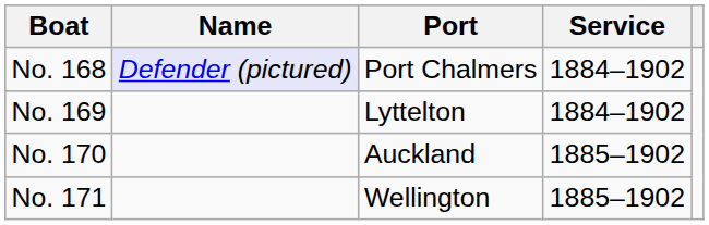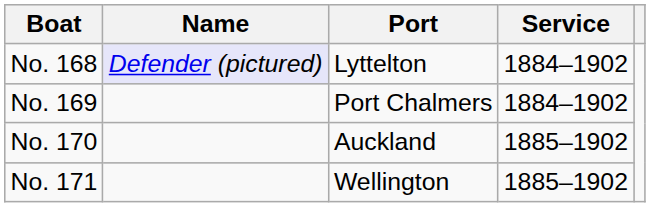 <table class="wikitable">
 <tr>
 <th>Boat</th>
 <th>Name</th>
 <th>Port</th>
 <th>Service</th>
 <th></th>
 </tr>
 <tr>
 <td>No. 168</td>
 <td style="background: lavender;"><a href='#'><em>Defender</em></a> <em>(pictured)</em></td>
-<td>Port Chalmers</td>
+<td>Lyttelton</td>
 <td>1884–1902</td>
 <td rowspan=4></td>
 </tr>
 <tr>
 <td>No. 169</td>
 <td></td>
-<td>Lyttelton</td>
+<td>Port Chalmers</td>
 <td>1884–1902</td>
 </tr>
 <tr>
 <td>No. 170</td>
 <td></td>
 <td>Auckland</td>
 <td>1885–1902</td>
 </tr>
 <tr>
 <td>No. 171</td>
 <td></td>
 <td>Wellington</td>
 <td>1885–1902</td>
 </tr>
 </table>
